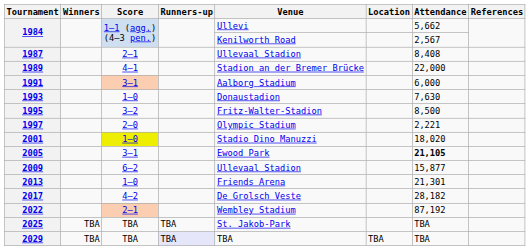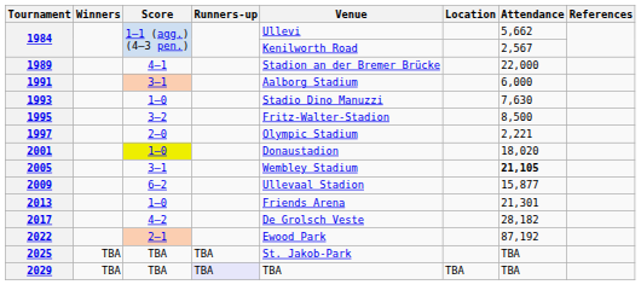 <table class="sortable wikitable plainrowheaders">
 <tr>
 <th scope="col">Tournament</th>
 <th scope="col">Winners</th>
 <th scope="col">Score</th>
 <th scope="col">Runners-up</th>
 <th scope="col">Venue</th>
 <th scope="col">Location</th>
 <th scope="col">Attendance</th>
 <th scope="col" class="unsortable">References</th>
 </tr>
 <tr>
 <th scope="row" style="text-align:center" rowspan="2"><a href='#'>1984</a></th>
 <td rowspan="2" align=right></td>
 <td rowspan="2" align="center" bgcolor="#cedff2"><a href='#'>1–1</a> (<a href='#'>agg.</a>)<br>(4–3 <a href='#'>pen.</a>)</td>
 <td rowspan="2" align=left></td>
 <td><a href='#'>Ullevi</a></td>
 <td></td>
 <td>5,662</td>
 <td rowspan="2"></td>
 </tr>
 <tr>
 <td><a href='#'>Kenilworth Road</a></td>
 <td></td>
 <td>2,567</td>
 </tr>
 <tr>
-<th scope="row" style=text-align:center><a href='#'>1987</a></th>
-<td align=right></td>
-<td align="center"><a href='#'>2–1</a></td>
-<td align=left></td>
-<td><a href='#'>Ullevaal Stadion</a></td>
-<td></td>
-<td>8,408</td>
-<td></td>
-</tr>
-<tr>
 <th scope="row" style=text-align:center><a href='#'>1989</a></th>
 <td align=right></td>
 <td align="center"><a href='#'>4–1</a></td>
 <td align=left></td>
 <td><a href='#'>Stadion an der Bremer Brücke</a></td>
 <td></td>
 <td>22,000</td>
 <td></td>
 </tr>
 <tr>
 <th scope="row" style=text-align:center><a href='#'>1991</a></th>
 <td align=right></td>
 <td align="center" bgcolor="#FBCEB1"><a href='#'>3–1</a> </td>
 <td align=left></td>
 <td><a href='#'>Aalborg Stadium</a></td>
 <td></td>
 <td>6,000</td>
 <td></td>
 </tr>
 <tr>
 <th scope="row" style=text-align:center><a href='#'>1993</a></th>
 <td align=right></td>
 <td align="center"><a href='#'>1–0</a></td>
 <td align=left></td>
-<td><a href='#'>Donaustadion</a></td>
+<td><a href='#'>Stadio Dino Manuzzi</a></td>
 <td></td>
 <td>7,630</td>
 <td></td>
 </tr>
 <tr>
 <th scope="row" style=text-align:center><a href='#'>1995</a></th>
 <td align=right></td>
 <td align="center"><a href='#'>3–2</a></td>
 <td align=left></td>
 <td><a href='#'>Fritz-Walter-Stadion</a></td>
 <td></td>
 <td>8,500</td>
 <td></td>
 </tr>
 <tr>
 <th scope="row" style=text-align:center><a href='#'>1997</a></th>
 <td align=right></td>
 <td align="center"><a href='#'>2–0</a></td>
 <td align=left></td>
 <td><a href='#'>Olympic Stadium</a></td>
 <td></td>
 <td>2,221</td>
 <td></td>
 </tr>
 <tr>
 <th scope="row" style=text-align:center><a href='#'>2001</a></th>
 <td align=right></td>
 <td align="center" bgcolor="#eeee00"><a href='#'>1–0</a> </td>
 <td align=left></td>
-<td><a href='#'>Stadio Dino Manuzzi</a></td>
+<td><a href='#'>Donaustadion</a></td>
 <td></td>
 <td>18,020</td>
 <td></td>
 </tr>
 <tr>
 <th scope="row" style=text-align:center><a href='#'>2005</a></th>
 <td align=right></td>
 <td align="center"><a href='#'>3–1</a></td>
 <td align=left></td>
-<td><a href='#'>Ewood Park</a></td>
+<td><a href='#'>Wembley Stadium</a></td>
 <td></td>
 <td><strong>21,105</strong></td>
 <td></td>
 </tr>
 <tr>
 <th scope="row" style=text-align:center><a href='#'>2009</a></th>
 <td align=right></td>
 <td align="center"><a href='#'>6–2</a></td>
 <td align=left></td>
 <td><a href='#'>Ullevaal Stadion</a></td>
 <td></td>
 <td>15,877</td>
 <td></td>
 </tr>
 <tr>
 <th scope="row" style=text-align:center><a href='#'>2013</a></th>
 <td align=right></td>
 <td align="center"><a href='#'>1–0</a></td>
 <td align=left></td>
 <td><a href='#'>Friends Arena</a></td>
 <td></td>
 <td>21,301</td>
 <td></td>
 </tr>
 <tr>
 <th scope="row" style=text-align:center><a href='#'>2017</a></th>
 <td align=right></td>
 <td align="center"><a href='#'>4–2</a></td>
 <td align=left></td>
 <td><a href='#'>De Grolsch Veste</a></td>
 <td></td>
 <td>28,182</td>
 <td></td>
 </tr>
 <tr>
 <th scope="row" style=text-align:center><a href='#'>2022</a></th>
 <td align=right></td>
 <td align="center" bgcolor="#FBCEB1"><a href='#'>2–1</a> </td>
 <td align=left></td>
-<td><a href='#'>Wembley Stadium</a></td>
+<td><a href='#'>Ewood Park</a></td>
 <td></td>
 <td>87,192</td>
 <td></td>
 </tr>
 <tr>
 <th scope="row" style=text-align:center><a href='#'>2025</a></th>
 <td align=right>TBA</td>
 <td align="center">TBA</td>
 <td>TBA</td>
 <td><a href='#'>St. Jakob-Park</a></td>
 <td></td>
 <td>TBA</td>
 <td></td>
 </tr>
 <tr>
 <th scope="row" style=text-align:center><a href='#'>2029</a></th>
 <td align=right>TBA</td>
 <td align="center">TBA</td>
 <td style="background: lavender;">TBA</td>
 <td>TBA</td>
 <td>TBA</td>
 <td>TBA</td>
 <td></td>
 </tr>
 </table>
